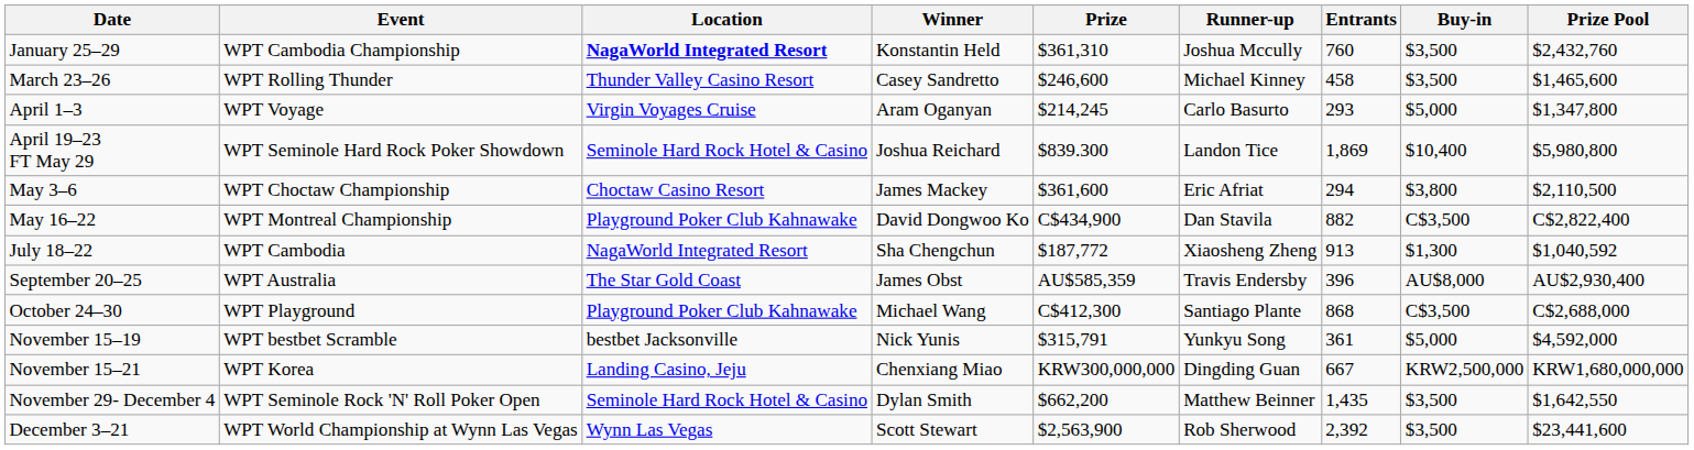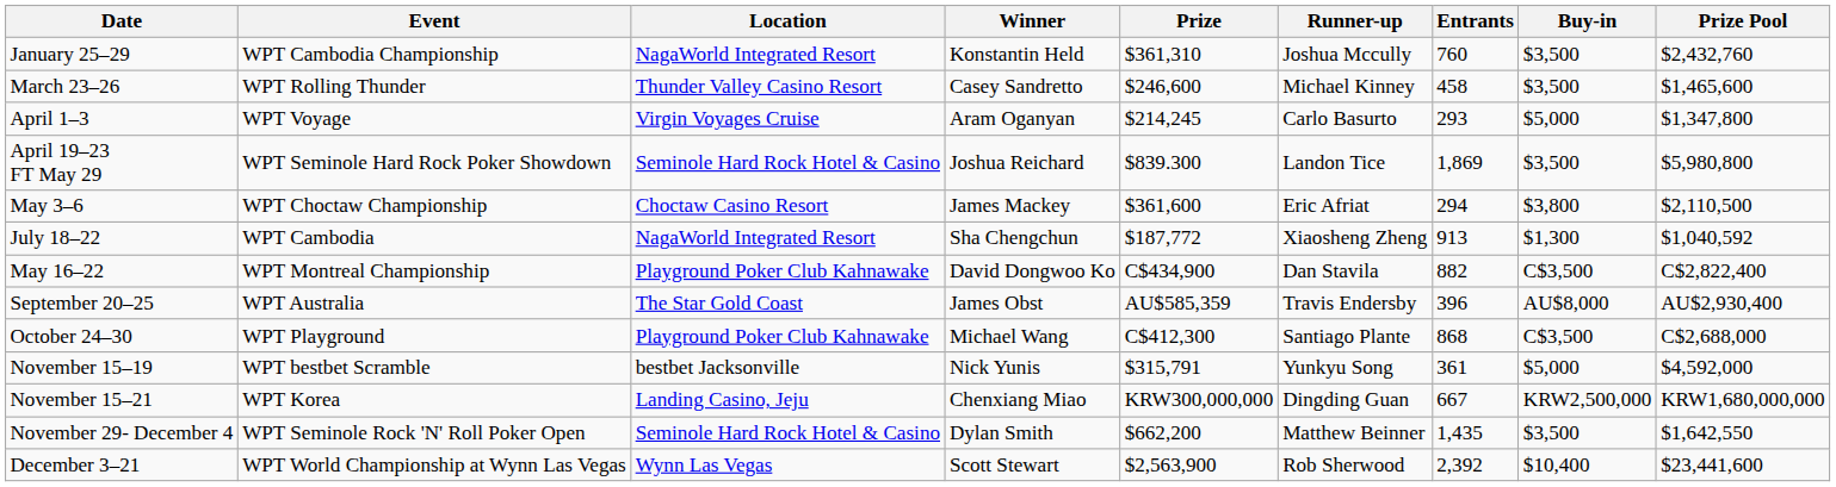 <table class="wikitable">
 <tr>
 <th>Date</th>
 <th>Event</th>
 <th>Location</th>
 <th>Winner</th>
 <th>Prize</th>
 <th>Runner-up</th>
 <th>Entrants</th>
 <th>Buy-in</th>
 <th>Prize Pool</th>
 </tr>
 <tr>
 <td>January 25–29</td>
 <td>WPT Cambodia Championship</td>
-<td><strong><a href='#'>NagaWorld Integrated Resort</a></strong></td>
+<td><a href='#'>NagaWorld Integrated Resort</a></td>
 <td>Konstantin Held</td>
 <td>$361,310</td>
 <td>Joshua Mccully</td>
 <td>760</td>
 <td>$3,500</td>
 <td>$2,432,760</td>
 </tr>
 <tr>
 <td>March 23–26</td>
 <td>WPT Rolling Thunder</td>
 <td><a href='#'>Thunder Valley Casino Resort</a></td>
 <td>Casey Sandretto</td>
 <td>$246,600</td>
 <td>Michael Kinney</td>
 <td>458</td>
 <td>$3,500</td>
 <td>$1,465,600</td>
 </tr>
 <tr>
 <td>April 1–3</td>
 <td>WPT Voyage</td>
 <td><a href='#'>Virgin Voyages Cruise</a></td>
 <td>Aram Oganyan</td>
 <td>$214,245</td>
 <td>Carlo Basurto</td>
 <td>293</td>
 <td>$5,000</td>
 <td>$1,347,800</td>
 </tr>
 <tr>
 <td>April 19–23<br>FT May 29</td>
 <td>WPT Seminole Hard Rock Poker Showdown</td>
 <td><a href='#'>Seminole Hard Rock Hotel & Casino</a></td>
 <td>Joshua Reichard</td>
 <td>$839.300</td>
 <td>Landon Tice</td>
 <td>1,869</td>
-<td>$10,400</td>
+<td>$3,500</td>
 <td>$5,980,800</td>
 </tr>
 <tr>
 <td>May 3–6</td>
 <td>WPT Choctaw Championship</td>
 <td><a href='#'>Choctaw Casino Resort</a></td>
 <td>James Mackey</td>
 <td>$361,600</td>
 <td>Eric Afriat</td>
 <td>294</td>
 <td>$3,800</td>
 <td>$2,110,500</td>
 </tr>
 <tr>
+<td>July 18–22</td>
+<td>WPT Cambodia</td>
+<td><a href='#'>NagaWorld Integrated Resort</a></td>
+<td>Sha Chengchun</td>
+<td>$187,772</td>
+<td>Xiaosheng Zheng</td>
+<td>913</td>
+<td>$1,300</td>
+<td>$1,040,592</td>
+</tr>
+<tr>
 <td>May 16–22</td>
 <td>WPT Montreal Championship</td>
 <td><a href='#'>Playground Poker Club Kahnawake</a></td>
 <td>David Dongwoo Ko</td>
 <td>C$434,900</td>
 <td>Dan Stavila</td>
 <td>882</td>
 <td>C$3,500</td>
 <td>C$2,822,400</td>
-</tr>
-<tr>
-<td>July 18–22</td>
-<td>WPT Cambodia</td>
-<td><a href='#'>NagaWorld Integrated Resort</a></td>
-<td>Sha Chengchun</td>
-<td>$187,772</td>
-<td>Xiaosheng Zheng</td>
-<td>913</td>
-<td>$1,300</td>
-<td>$1,040,592</td>
 </tr>
 <tr>
 <td>September 20–25</td>
 <td>WPT Australia</td>
 <td><a href='#'>The Star Gold Coast</a></td>
 <td>James Obst</td>
 <td>AU$585,359</td>
 <td>Travis Endersby</td>
 <td>396</td>
 <td>AU$8,000</td>
 <td>AU$2,930,400</td>
 </tr>
 <tr>
 <td>October 24–30</td>
 <td>WPT Playground</td>
 <td><a href='#'>Playground Poker Club Kahnawake</a></td>
 <td>Michael Wang</td>
 <td>C$412,300</td>
 <td>Santiago Plante</td>
 <td>868</td>
 <td>C$3,500</td>
 <td>C$2,688,000</td>
 </tr>
 <tr>
 <td>November 15–19</td>
 <td>WPT bestbet Scramble</td>
 <td>bestbet Jacksonville</td>
 <td>Nick Yunis</td>
 <td>$315,791</td>
 <td>Yunkyu Song</td>
 <td>361</td>
 <td>$5,000</td>
 <td>$4,592,000</td>
 </tr>
 <tr>
 <td>November 15–21</td>
 <td>WPT Korea</td>
 <td><a href='#'>Landing Casino, Jeju</a></td>
 <td>Chenxiang Miao</td>
 <td>KRW300,000,000</td>
 <td>Dingding Guan</td>
 <td>667</td>
 <td>KRW2,500,000</td>
 <td>KRW1,680,000,000</td>
 </tr>
 <tr>
 <td>November 29- December 4</td>
 <td>WPT Seminole Rock 'N' Roll Poker Open</td>
 <td><a href='#'>Seminole Hard Rock Hotel & Casino</a></td>
 <td>Dylan Smith</td>
 <td>$662,200</td>
 <td>Matthew Beinner</td>
 <td>1,435</td>
 <td>$3,500</td>
 <td>$1,642,550</td>
 </tr>
 <tr>
 <td>December 3–21</td>
 <td>WPT World Championship at Wynn Las Vegas</td>
 <td><a href='#'>Wynn Las Vegas</a></td>
 <td>Scott Stewart</td>
 <td>$2,563,900</td>
 <td>Rob Sherwood</td>
 <td>2,392</td>
-<td>$3,500</td>
+<td>$10,400</td>
 <td>$23,441,600</td>
 </tr>
 </table>
